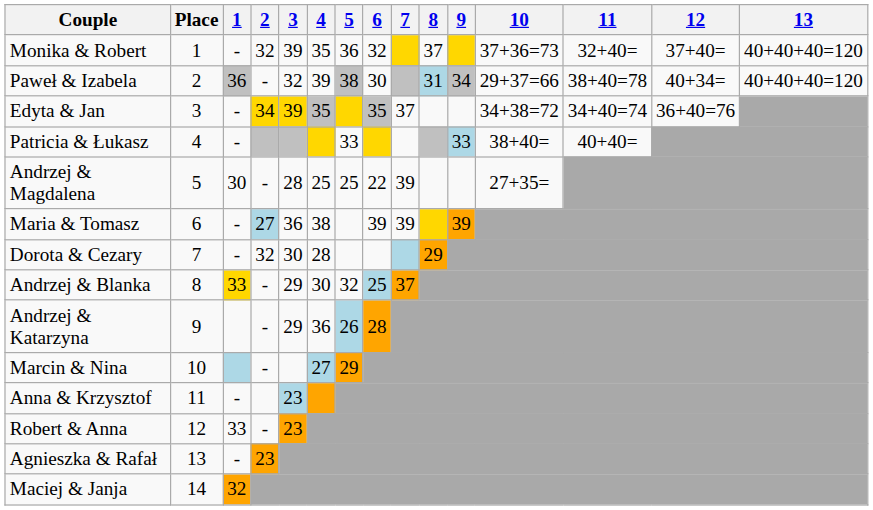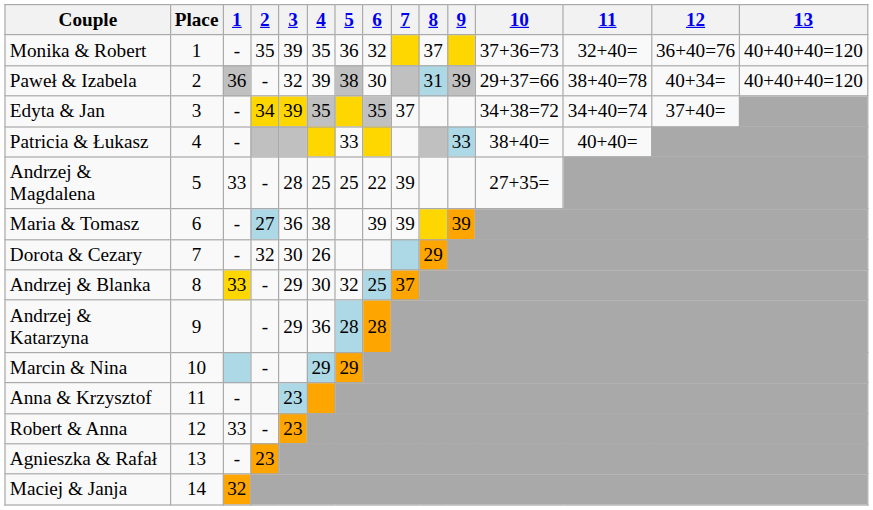 <table class="wikitable sortable" style="margin:auto;text-align:center;">
 <tr>
 <th width="130">Couple</th>
 <th>Place</th>
 <th><a href='#'>1</a></th>
 <th><a href='#'>2</a></th>
 <th><a href='#'>3</a></th>
 <th><a href='#'>4</a></th>
 <th><a href='#'>5</a></th>
 <th><a href='#'>6</a></th>
 <th><a href='#'>7</a></th>
 <th><a href='#'>8</a></th>
 <th><a href='#'>9</a></th>
 <th><a href='#'>10</a></th>
 <th><a href='#'>11</a></th>
 <th><a href='#'>12</a></th>
 <th><a href='#'>13</a></th>
 </tr>
 <tr>
 <td style="text-align:left;">Monika & Robert</td>
 <td>1</td>
 <td>-</td>
-<td>32</td>
+<td>35</td>
 <td>39</td>
 <td>35</td>
 <td>36</td>
 <td>32</td>
 <td bgcolor="gold"></td>
 <td>37</td>
 <td bgcolor="gold"></td>
 <td>37+36=73</td>
 <td>32+40=</td>
-<td>37+40=</td>
+<td>36+40=76</td>
 <td>40+40+40=120</td>
 </tr>
 <tr>
 <td style="text-align:left;">Paweł & Izabela</td>
 <td>2</td>
 <td bgcolor="silver">36</td>
 <td>-</td>
 <td>32</td>
 <td>39</td>
 <td bgcolor="silver">38</td>
 <td>30</td>
 <td bgcolor="silver"></td>
 <td style="background:lightblue;">31</td>
-<td bgcolor="silver">34</td>
+<td bgcolor="silver">39</td>
 <td>29+37=66</td>
 <td>38+40=78</td>
 <td>40+34=</td>
 <td>40+40+40=120</td>
 </tr>
 <tr>
 <td style="text-align:left;">Edyta & Jan</td>
 <td>3</td>
 <td>-</td>
 <td bgcolor="gold">34</td>
 <td bgcolor="gold">39</td>
 <td bgcolor="silver">35</td>
 <td bgcolor="gold"></td>
 <td bgcolor="silver">35</td>
 <td>37</td>
 <td></td>
 <td></td>
 <td>34+38=72</td>
 <td>34+40=74</td>
-<td>36+40=76</td>
+<td>37+40=</td>
 <td style="background:darkgray;"></td>
 </tr>
 <tr>
 <td style="text-align:left;">Patricia & Łukasz</td>
 <td>4</td>
 <td>-</td>
 <td bgcolor="silver"></td>
 <td bgcolor="silver"></td>
 <td bgcolor="gold"></td>
 <td>33</td>
 <td bgcolor="gold"></td>
 <td></td>
 <td bgcolor="silver"></td>
 <td style="background:lightblue;">33</td>
 <td> 38+40=</td>
 <td>40+40=</td>
 <td style="background:darkgray;" colspan="2"></td>
 </tr>
 <tr>
 <td style="text-align:left;">Andrzej & Magdalena</td>
 <td>5</td>
-<td>30</td>
+<td>33</td>
 <td>-</td>
 <td>28</td>
 <td>25</td>
 <td>25</td>
 <td>22</td>
 <td>39</td>
 <td></td>
 <td></td>
 <td>27+35=</td>
 <td style="background:darkgray;" colspan="3"></td>
 </tr>
 <tr>
 <td style="text-align:left;">Maria & Tomasz</td>
 <td>6</td>
 <td>-</td>
 <td style="background:lightblue;">27</td>
 <td>36</td>
 <td>38</td>
 <td></td>
 <td>39</td>
 <td>39</td>
 <td style="background:gold"></td>
 <td style="background:orange;">39</td>
 <td style="background:darkgray;" colspan="4"></td>
 </tr>
 <tr>
 <td style="text-align:left;">Dorota & Cezary</td>
 <td>7</td>
 <td>-</td>
 <td>32</td>
 <td>30</td>
-<td>28</td>
+<td>26</td>
 <td></td>
 <td></td>
 <td style="background:lightblue;"></td>
 <td style="background:orange;">29</td>
 <td style="background:darkgray;" colspan="6"></td>
 </tr>
 <tr>
 <td style="text-align:left;">Andrzej & Blanka</td>
 <td>8</td>
 <td bgcolor="gold">33</td>
 <td>-</td>
 <td>29</td>
 <td>30</td>
 <td>32</td>
 <td style="background:lightblue;">25</td>
 <td style="background:orange;">37</td>
 <td style="background:darkgray;" colspan="7"></td>
 </tr>
 <tr>
 <td style="text-align:left;">Andrzej & Katarzyna</td>
 <td>9</td>
 <td></td>
 <td>-</td>
 <td>29</td>
 <td>36</td>
-<td style="background:lightblue;">26</td>
+<td style="background:lightblue;">28</td>
 <td style="background:orange;">28</td>
 <td style="background:darkgray;" colspan="8"></td>
 </tr>
 <tr>
 <td style="text-align:left;">Marcin & Nina</td>
 <td>10</td>
 <td style="background:lightblue;"></td>
 <td>-</td>
 <td></td>
-<td style="background:lightblue;">27</td>
+<td style="background:lightblue;">29</td>
 <td style="background:orange;">29</td>
 <td style="background:darkgray;" colspan="9"></td>
 </tr>
 <tr>
 <td style="text-align:left;">Anna & Krzysztof</td>
 <td>11</td>
 <td>-</td>
 <td></td>
 <td style="background:lightblue;">23</td>
 <td style="background:orange;"></td>
 <td style="background:darkgray;" colspan="10"></td>
 </tr>
 <tr>
 <td style="text-align:left;">Robert & Anna</td>
 <td>12</td>
 <td>33</td>
 <td>-</td>
 <td style="background:orange;">23</td>
 <td style="background:darkgray;" colspan="11"></td>
 </tr>
 <tr>
 <td style="text-align:left;">Agnieszka & Rafał</td>
 <td>13</td>
 <td>-</td>
 <td style="background:orange;">23</td>
 <td style="background:darkgray;" colspan="12"></td>
 </tr>
 <tr>
 <td style="text-align:left;">Maciej & Janja</td>
 <td>14</td>
 <td style="background:orange;">32</td>
 <td style="background:darkgray;" colspan="13"></td>
 </tr>
 </table>
